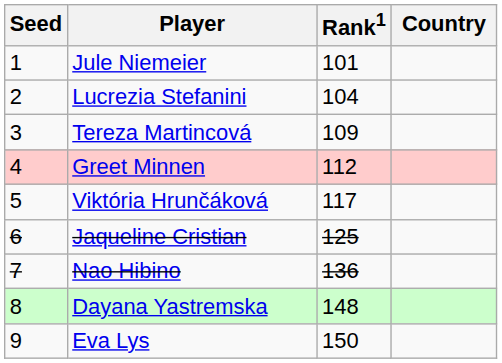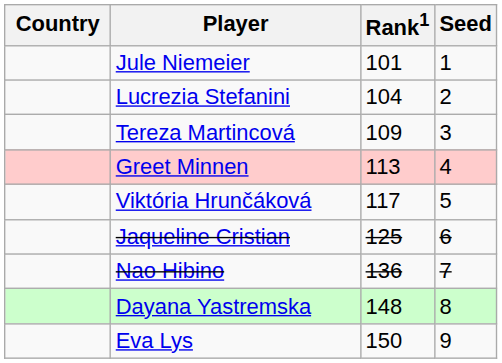 <table class="sortable wikitable">
 <tr>
-<th>Seed</th>
+<th width="70">Country</th>
 <th width="175">Player</th>
 <th>Rank<sup>1</sup></th>
-<th width="70">Country</th>
+<th>Seed</th>
 </tr>
 <tr>
-<td>1</td>
+<td></td>
 <td><a href='#'>Jule Niemeier</a></td>
 <td>101</td>
-<td></td>
+<td>1</td>
 </tr>
 <tr>
-<td>2</td>
+<td></td>
 <td><a href='#'>Lucrezia Stefanini</a></td>
 <td>104</td>
-<td></td>
+<td>2</td>
 </tr>
 <tr>
-<td>3</td>
+<td></td>
 <td><a href='#'>Tereza Martincová</a></td>
 <td>109</td>
-<td></td>
+<td>3</td>
 </tr>
 <tr style="background:#fcc;">
+<td></td>
+<td><a href='#'>Greet Minnen</a></td>
+<td>113</td>
 <td>4</td>
-<td><a href='#'>Greet Minnen</a></td>
-<td>112</td>
-<td></td>
 </tr>
 <tr>
-<td>5</td>
+<td></td>
 <td><a href='#'>Viktória Hrunčáková</a></td>
 <td>117</td>
-<td></td>
+<td>5</td>
 </tr>
 <tr>
-<td><s>6</s></td>
+<td><s></s></td>
 <td><s><a href='#'>Jaqueline Cristian</a></s></td>
 <td><s>125</s></td>
-<td><s></s></td>
+<td><s>6</s></td>
 </tr>
 <tr>
-<td><s>7</s></td>
+<td><s></s></td>
 <td><s><a href='#'>Nao Hibino</a></s></td>
 <td><s>136</s></td>
-<td><s></s></td>
+<td><s>7</s></td>
 </tr>
 <tr style="background:#cfc;">
-<td>8</td>
+<td></td>
 <td><a href='#'>Dayana Yastremska</a></td>
 <td>148</td>
-<td></td>
+<td>8</td>
 </tr>
 <tr>
-<td>9</td>
+<td></td>
 <td><a href='#'>Eva Lys</a></td>
 <td>150</td>
-<td></td>
+<td>9</td>
 </tr>
 </table>
